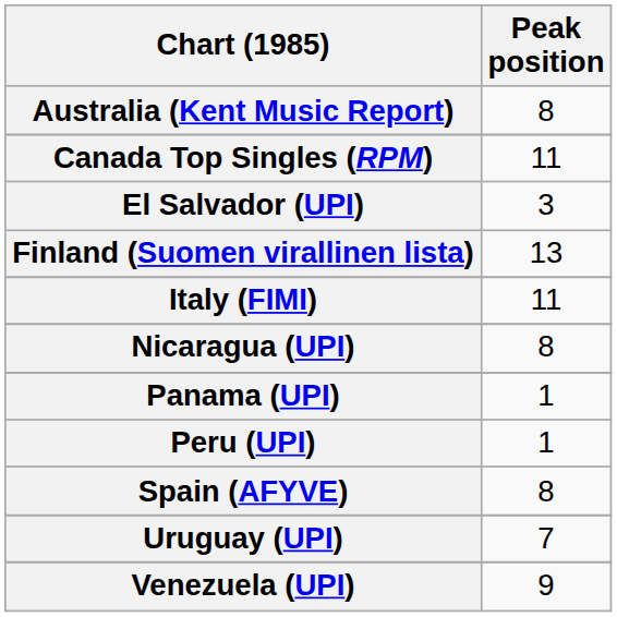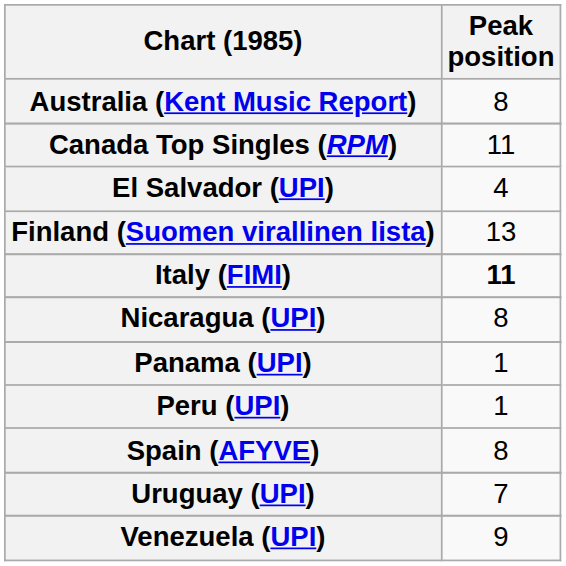 <table class="wikitable sortable plainrowheaders">
 <tr>
 <th>Chart (1985)</th>
 <th>Peak<br>position</th>
 </tr>
 <tr>
 <th scope="row">Australia (<a href='#'>Kent Music Report</a>)</th>
 <td style="text-align:center;">8</td>
 </tr>
 <tr>
 </tr>
 <tr>
 <th scope="row">Canada Top Singles (<em><a href='#'>RPM</a></em>)</th>
 <td style="text-align:center;">11</td>
 </tr>
 <tr>
 <th scope="row">El Salvador (<a href='#'>UPI</a>)</th>
-<td align="center">3</td>
+<td align="center">4</td>
 </tr>
 <tr>
 <th scope="row">Finland (<a href='#'>Suomen virallinen lista</a>)</th>
 <td style="text-align:center;">13</td>
 </tr>
 <tr>
 </tr>
 <tr>
 </tr>
 <tr>
 <th scope="row">Italy (<a href='#'>FIMI</a>)</th>
-<td style="text-align:center;">11</td>
+<td style="text-align:center;"><strong>11</strong></td>
 </tr>
 <tr>
 </tr>
 <tr>
 </tr>
 <tr>
 </tr>
 <tr>
 <th scope="row">Nicaragua (<a href='#'>UPI</a>)</th>
 <td align="center">8</td>
 </tr>
 <tr>
 </tr>
 <tr>
 <th scope="row">Panama (<a href='#'>UPI</a>)</th>
 <td align="center">1</td>
 </tr>
 <tr>
 <th scope="row">Peru (<a href='#'>UPI</a>)</th>
 <td align="center">1</td>
 </tr>
 <tr>
 <th scope="row">Spain (<a href='#'>AFYVE</a>)</th>
 <td style="text-align:center;">8</td>
 </tr>
 <tr>
 </tr>
 <tr>
 </tr>
 <tr>
 </tr>
 <tr>
 <th scope="row">Uruguay (<a href='#'>UPI</a>)</th>
 <td align="center">7</td>
 </tr>
 <tr>
 </tr>
 <tr>
 </tr>
 <tr>
 </tr>
 <tr>
 </tr>
 <tr>
 </tr>
 <tr>
 <th scope="row">Venezuela (<a href='#'>UPI</a>)</th>
 <td align="center">9</td>
 </tr>
 </table>
